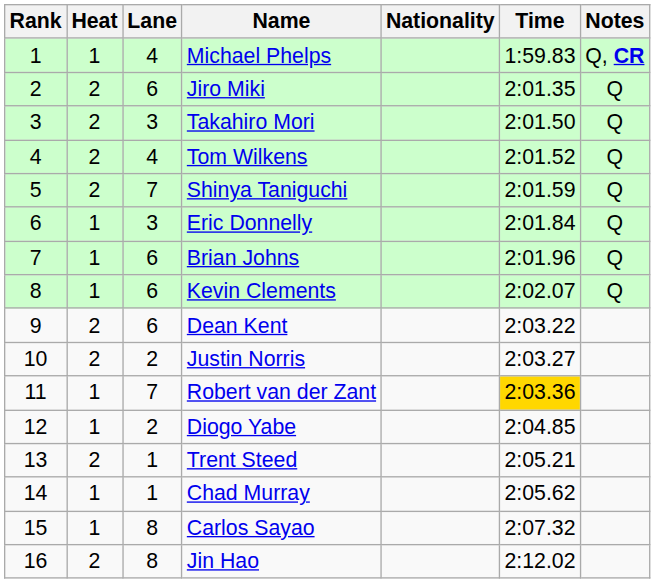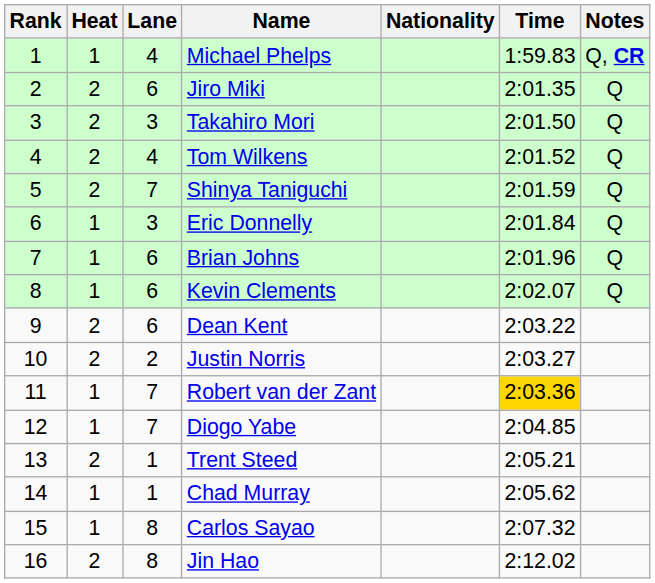 <table class="wikitable sortable" style="text-align:center">
 <tr>
 <th>Rank</th>
 <th>Heat</th>
 <th>Lane</th>
 <th>Name</th>
 <th>Nationality</th>
 <th>Time</th>
 <th>Notes</th>
 </tr>
 <tr bgcolor=ccffcc>
 <td>1</td>
 <td>1</td>
 <td>4</td>
 <td align=left><a href='#'>Michael Phelps</a></td>
 <td align=left></td>
 <td>1:59.83</td>
 <td>Q, <strong><a href='#'>CR</a></strong></td>
 </tr>
 <tr bgcolor=ccffcc>
 <td>2</td>
 <td>2</td>
 <td>6</td>
 <td align=left><a href='#'>Jiro Miki</a></td>
 <td align=left></td>
 <td>2:01.35</td>
 <td>Q</td>
 </tr>
 <tr bgcolor=ccffcc>
 <td>3</td>
 <td>2</td>
 <td>3</td>
 <td align=left><a href='#'>Takahiro Mori</a></td>
 <td align=left></td>
 <td>2:01.50</td>
 <td>Q</td>
 </tr>
 <tr bgcolor=ccffcc>
 <td>4</td>
 <td>2</td>
 <td>4</td>
 <td align=left><a href='#'>Tom Wilkens</a></td>
 <td align=left></td>
 <td>2:01.52</td>
 <td>Q</td>
 </tr>
 <tr bgcolor=ccffcc>
 <td>5</td>
 <td>2</td>
 <td>7</td>
 <td align=left><a href='#'>Shinya Taniguchi</a></td>
 <td align=left></td>
 <td>2:01.59</td>
 <td>Q</td>
 </tr>
 <tr bgcolor=ccffcc>
 <td>6</td>
 <td>1</td>
 <td>3</td>
 <td align=left><a href='#'>Eric Donnelly</a></td>
 <td align=left></td>
 <td>2:01.84</td>
 <td>Q</td>
 </tr>
 <tr bgcolor=ccffcc>
 <td>7</td>
 <td>1</td>
 <td>6</td>
 <td align=left><a href='#'>Brian Johns</a></td>
 <td align=left></td>
 <td>2:01.96</td>
 <td>Q</td>
 </tr>
 <tr bgcolor=ccffcc>
 <td>8</td>
 <td>1</td>
 <td>6</td>
 <td align=left><a href='#'>Kevin Clements</a></td>
 <td align=left></td>
 <td>2:02.07</td>
 <td>Q</td>
 </tr>
 <tr>
 <td>9</td>
 <td>2</td>
 <td>6</td>
 <td align=left><a href='#'>Dean Kent</a></td>
 <td align=left></td>
 <td>2:03.22</td>
 <td></td>
 </tr>
 <tr>
 <td>10</td>
 <td>2</td>
 <td>2</td>
 <td align=left><a href='#'>Justin Norris</a></td>
 <td align=left></td>
 <td>2:03.27</td>
 <td></td>
 </tr>
 <tr>
 <td>11</td>
 <td>1</td>
 <td>7</td>
 <td align=left><a href='#'>Robert van der Zant</a></td>
 <td align=left></td>
 <td style="background: gold;">2:03.36</td>
 <td></td>
 </tr>
 <tr>
 <td>12</td>
 <td>1</td>
-<td>2</td>
+<td>7</td>
 <td align=left><a href='#'>Diogo Yabe</a></td>
 <td align=left></td>
 <td>2:04.85</td>
 <td></td>
 </tr>
 <tr>
 <td>13</td>
 <td>2</td>
 <td>1</td>
 <td align=left><a href='#'>Trent Steed</a></td>
 <td align=left></td>
 <td>2:05.21</td>
 <td></td>
 </tr>
 <tr>
 <td>14</td>
 <td>1</td>
 <td>1</td>
 <td align=left><a href='#'>Chad Murray</a></td>
 <td align=left></td>
 <td>2:05.62</td>
 <td></td>
 </tr>
 <tr>
 <td>15</td>
 <td>1</td>
 <td>8</td>
 <td align=left><a href='#'>Carlos Sayao</a></td>
 <td align=left></td>
 <td>2:07.32</td>
 <td></td>
 </tr>
 <tr>
 <td>16</td>
 <td>2</td>
 <td>8</td>
 <td align=left><a href='#'>Jin Hao</a></td>
 <td align=left></td>
 <td>2:12.02</td>
 <td></td>
 </tr>
 </table>
